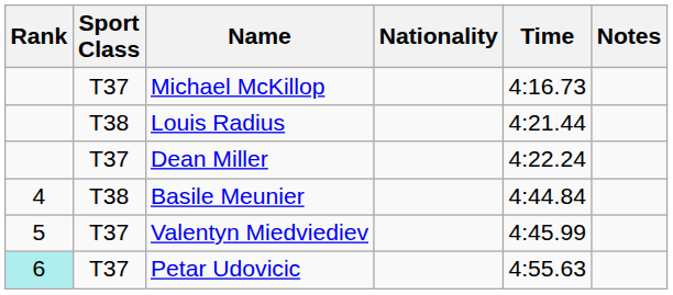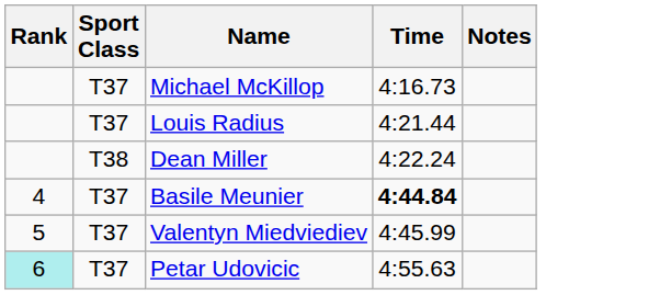 <table class="wikitable sortable" style="text-align:center">
 <tr>
 <th>Rank</th>
 <th>Sport<br>Class</th>
 <th>Name</th>
-<th>Nationality</th>
 <th>Time</th>
 <th>Notes</th>
 </tr>
 <tr>
 <td></td>
 <td>T37</td>
 <td align=left><a href='#'>Michael McKillop</a></td>
-<td align=left></td>
 <td>4:16.73</td>
 <td></td>
 </tr>
 <tr>
 <td></td>
-<td>T38</td>
+<td>T37</td>
 <td align=left><a href='#'>Louis Radius</a></td>
-<td align=left></td>
 <td>4:21.44</td>
 <td></td>
 </tr>
 <tr>
 <td></td>
-<td>T37</td>
+<td>T38</td>
 <td align=left><a href='#'>Dean Miller</a></td>
-<td align=left></td>
 <td>4:22.24</td>
 <td></td>
 </tr>
 <tr>
 <td>4</td>
-<td>T38</td>
+<td>T37</td>
 <td align=left><a href='#'>Basile Meunier</a></td>
-<td align=left></td>
-<td>4:44.84</td>
+<td><strong>4:44.84</strong></td>
 <td></td>
 </tr>
 <tr>
 <td>5</td>
 <td>T37</td>
 <td align=left><a href='#'>Valentyn Miedviediev</a></td>
-<td align=left></td>
 <td>4:45.99</td>
 <td></td>
 </tr>
 <tr>
 <td style="background: paleturquoise;">6</td>
 <td>T37</td>
 <td align=left><a href='#'>Petar Udovicic</a></td>
-<td align=left></td>
 <td>4:55.63</td>
 <td></td>
 </tr>
 </table>
